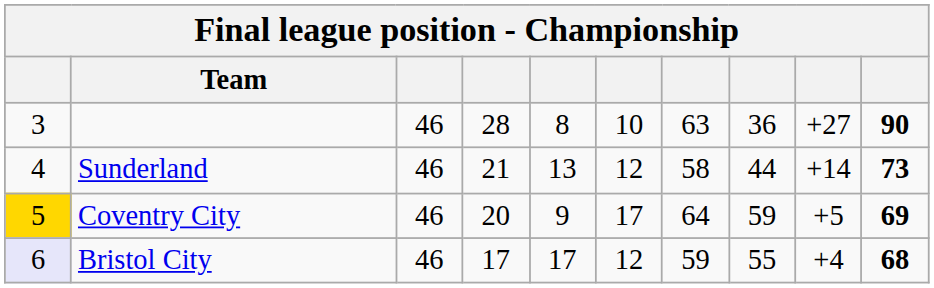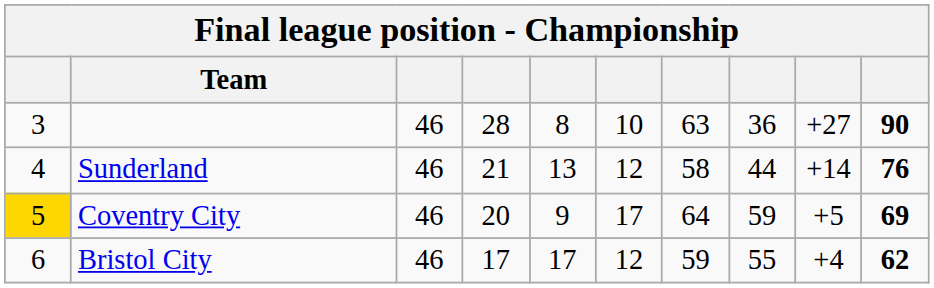 <table class="wikitable" style="text-align:center">
 <tr>
 <th colspan="10"><big>Final league position - Championship</big></th>
 </tr>
 <tr>
 <th width="30"></th>
 <th width="175">Team</th>
 <th width="30"></th>
 <th width="30"></th>
 <th width="30"></th>
 <th width="30"></th>
 <th width="30"></th>
 <th width="30"></th>
 <th width="30"></th>
 <th width="30"></th>
 </tr>
 <tr>
 <td>3</td>
 <td align="left"></td>
 <td>46</td>
 <td>28</td>
 <td>8</td>
 <td>10</td>
 <td>63</td>
 <td>36</td>
 <td>+27</td>
 <td><strong>90</strong></td>
 </tr>
 <tr>
 <td>4</td>
 <td align="left"><a href='#'>Sunderland</a></td>
 <td>46</td>
 <td>21</td>
 <td>13</td>
 <td>12</td>
 <td>58</td>
 <td>44</td>
 <td>+14</td>
-<td><strong>73</strong></td>
+<td><strong>76</strong></td>
 </tr>
 <tr>
 <td style="background: gold;">5</td>
 <td align="left"><a href='#'>Coventry City</a></td>
 <td>46</td>
 <td>20</td>
 <td>9</td>
 <td>17</td>
 <td>64</td>
 <td>59</td>
 <td>+5</td>
 <td><strong>69</strong></td>
 </tr>
 <tr>
-<td style="background: lavender;">6</td>
+<td>6</td>
 <td align="left"><a href='#'>Bristol City</a></td>
 <td>46</td>
 <td>17</td>
 <td>17</td>
 <td>12</td>
 <td>59</td>
 <td>55</td>
 <td>+4</td>
-<td><strong>68</strong></td>
+<td><strong>62</strong></td>
 </tr>
 </table>
